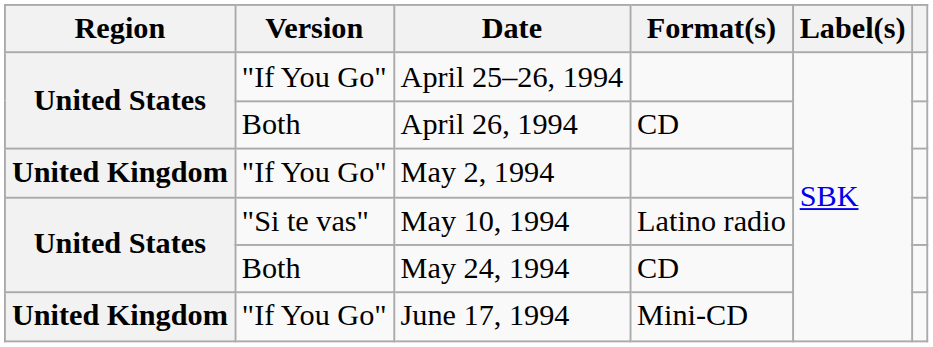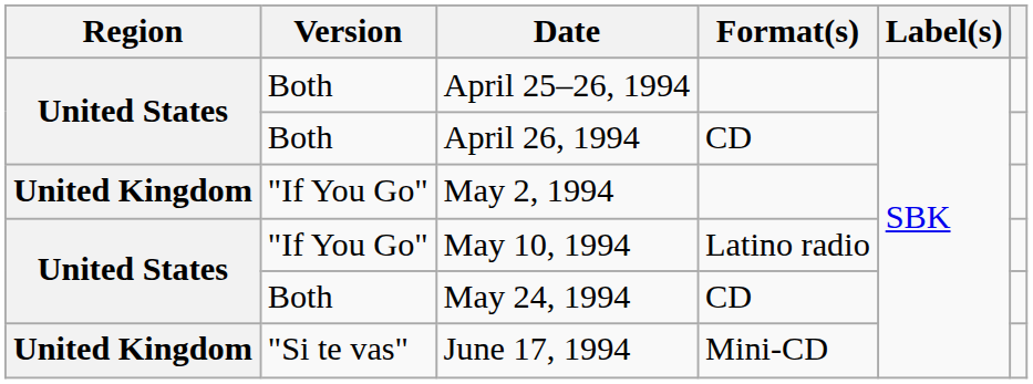 <table class="wikitable plainrowheaders">
 <tr>
 <th scope="col">Region</th>
 <th scope="col">Version</th>
 <th scope="col">Date</th>
 <th scope="col">Format(s)</th>
 <th scope="col">Label(s)</th>
 <th scope="col"></th>
 </tr>
 <tr>
 <th scope="row" rowspan="2">United States</th>
-<td>"If You Go"</td>
+<td>Both</td>
 <td>April 25–26, 1994</td>
 <td></td>
 <td rowspan="6"><a href='#'>SBK</a></td>
 <td align="center"></td>
 </tr>
 <tr>
 <td>Both</td>
 <td>April 26, 1994</td>
 <td>CD</td>
 <td align="center"></td>
 </tr>
 <tr>
 <th scope="row">United Kingdom</th>
 <td>"If You Go"</td>
 <td>May 2, 1994</td>
 <td></td>
 <td align="center"></td>
 </tr>
 <tr>
 <th scope="row" rowspan="2">United States</th>
-<td>"Si te vas"</td>
+<td>"If You Go"</td>
 <td>May 10, 1994</td>
 <td>Latino radio</td>
 <td align="center"></td>
 </tr>
 <tr>
 <td>Both</td>
 <td>May 24, 1994</td>
 <td>CD</td>
 <td align="center"></td>
 </tr>
 <tr>
 <th scope="row">United Kingdom</th>
-<td>"If You Go"</td>
+<td>"Si te vas"</td>
 <td>June 17, 1994</td>
 <td>Mini-CD</td>
 <td align="center"></td>
 </tr>
 </table>
